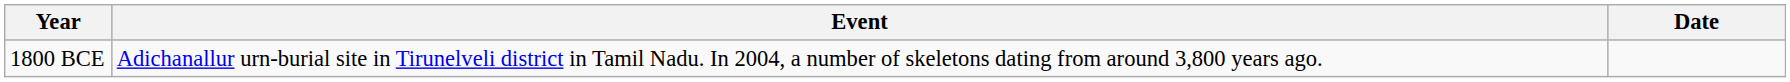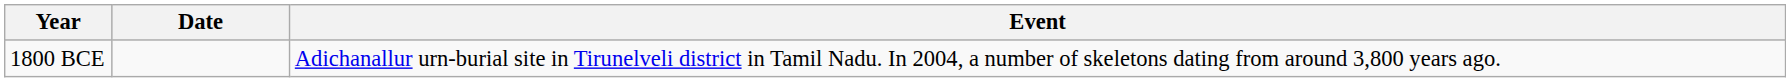 <table class="wikitable" style="width:100%">
 <tr>
 <th style="width:6%">Year</th>
+<th style="width:10%">Date</th>
 <th>Event</th>
-<th style="width:10%">Date</th>
 </tr>
 <tr>
 <td>1800 BCE</td>
+<td></td>
 <td><a href='#'>Adichanallur</a> urn-burial site in <a href='#'>Tirunelveli district</a> in Tamil Nadu. In 2004, a number of skeletons dating from around 3,800 years ago.</td>
-<td></td>
 </tr>
 </table>
